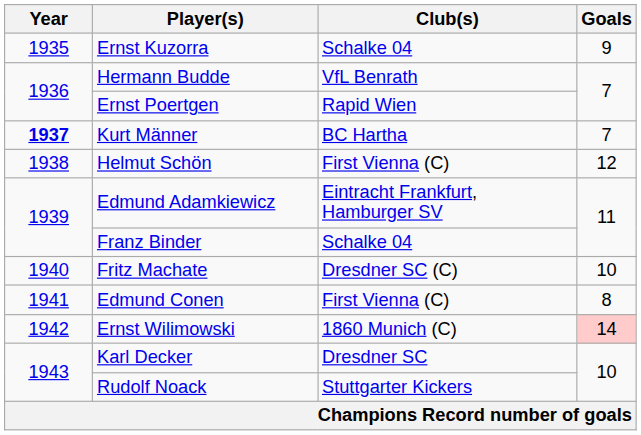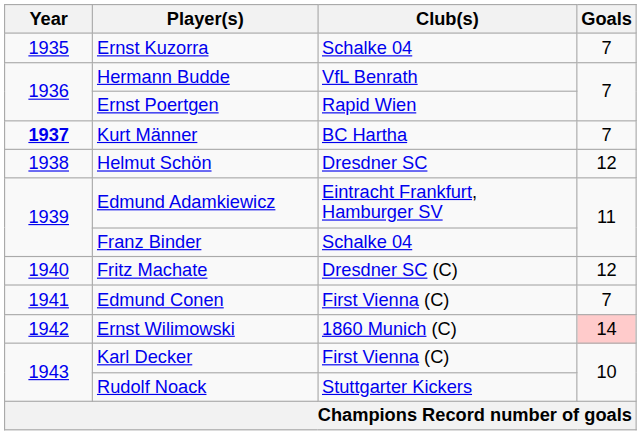 <table class="wikitable sortable">
 <tr>
 <th style="width:70px">Year</th>
 <th style="width:190px">Player(s)</th>
 <th style="width:220px">Club(s)</th>
 <th>Goals</th>
 </tr>
 <tr>
 <td style="text-align:center"><a href='#'>1935</a></td>
 <td data-sort-value="Kuzorra, Ernst"> <a href='#'>Ernst Kuzorra</a></td>
 <td data-sort-value="Schalke"><a href='#'>Schalke 04</a></td>
-<td style="text-align:center">9</td>
+<td style="text-align:center">7</td>
 </tr>
 <tr>
 <td rowspan="2" style="text-align:center"><a href='#'>1936</a></td>
 <td data-sort-value="Budde, Hermann"> <a href='#'>Hermann Budde</a></td>
 <td data-sort-value="Benrath"><a href='#'>VfL Benrath</a></td>
 <td rowspan="2" style="text-align:center">7</td>
 </tr>
 <tr>
 <td data-sort-value="Poertgen, Ernst"> <a href='#'>Ernst Poertgen</a></td>
 <td data-sort-value="Wein"><a href='#'>Rapid Wien</a></td>
 </tr>
 <tr>
 <td style="text-align:center"><strong><a href='#'>1937</a></strong></td>
 <td data-sort-value="Manner, Kurt"> <a href='#'>Kurt Männer</a></td>
 <td data-sort-value="Hartha"><a href='#'>BC Hartha</a></td>
 <td style="text-align:center">7</td>
 </tr>
 <tr>
 <td style="text-align:center"><a href='#'>1938</a></td>
 <td data-sort-value="Schon, Helmut"> <a href='#'>Helmut Schön</a></td>
-<td data-sort-value="Vienna"><a href='#'>First Vienna</a> <span>(C)</span></td>
+<td data-sort-value="Dresden"><a href='#'>Dresdner SC</a></td>
 <td style="text-align:center">12</td>
 </tr>
 <tr>
 <td rowspan="2" style="text-align:center"><a href='#'>1939</a></td>
 <td data-sort-value="Adamkiewicz, Edmund"> <a href='#'>Edmund Adamkiewicz</a></td>
 <td data-sort-value="Frankfurt; Hamburg"><a href='#'>Eintracht Frankfurt</a>, <a href='#'>Hamburger SV</a></td>
 <td rowspan="2" style="text-align:center">11</td>
 </tr>
 <tr>
 <td data-sort-value="Binder, Franz"> <a href='#'>Franz Binder</a></td>
 <td data-sort-value="Schalke"><a href='#'>Schalke 04</a></td>
 </tr>
 <tr>
 <td style="text-align:center"><a href='#'>1940</a></td>
 <td data-sort-value="Machate, Fritz"> <a href='#'>Fritz Machate</a></td>
 <td data-sort-value="Dresden"><a href='#'>Dresdner SC</a> <span>(C)</span></td>
-<td style="text-align:center">10</td>
+<td style="text-align:center">12</td>
 </tr>
 <tr>
 <td style="text-align:center"><a href='#'>1941</a></td>
 <td data-sort-value="Conen, Edmund"> <a href='#'>Edmund Conen</a></td>
 <td data-sort-value="Vienna"><a href='#'>First Vienna</a> <span>(C)</span></td>
-<td style="text-align:center">8</td>
+<td style="text-align:center">7</td>
 </tr>
 <tr>
 <td style="text-align:center"><a href='#'>1942</a></td>
 <td data-sort-value="Wilimowski, Ernst"> <a href='#'>Ernst Wilimowski</a></td>
 <td data-sort-value="Munich, 1860"><a href='#'>1860 Munich</a> <span>(C)</span></td>
 <td style="text-align:center; background:#FFCBCB">14</td>
 </tr>
 <tr>
 <td rowspan="2" style="text-align:center"><a href='#'>1943</a></td>
 <td data-sort-value="Decker, Karl"> <a href='#'>Karl Decker</a></td>
-<td data-sort-value="Dresden"><a href='#'>Dresdner SC</a></td>
+<td data-sort-value="Vienna"><a href='#'>First Vienna</a> <span>(C)</span></td>
 <td rowspan="2" style="text-align:center">10</td>
 </tr>
 <tr>
 <td data-sort-value="Noack, Rudolf"> <a href='#'>Rudolf Noack</a></td>
 <td data-sort-value="Stuttgart, Kickers"><a href='#'>Stuttgarter Kickers</a></td>
 </tr>
 <tr>
 <th colspan="4" style="text-align:right"> Champions  Record number of goals</th>
 </tr>
 </table>
